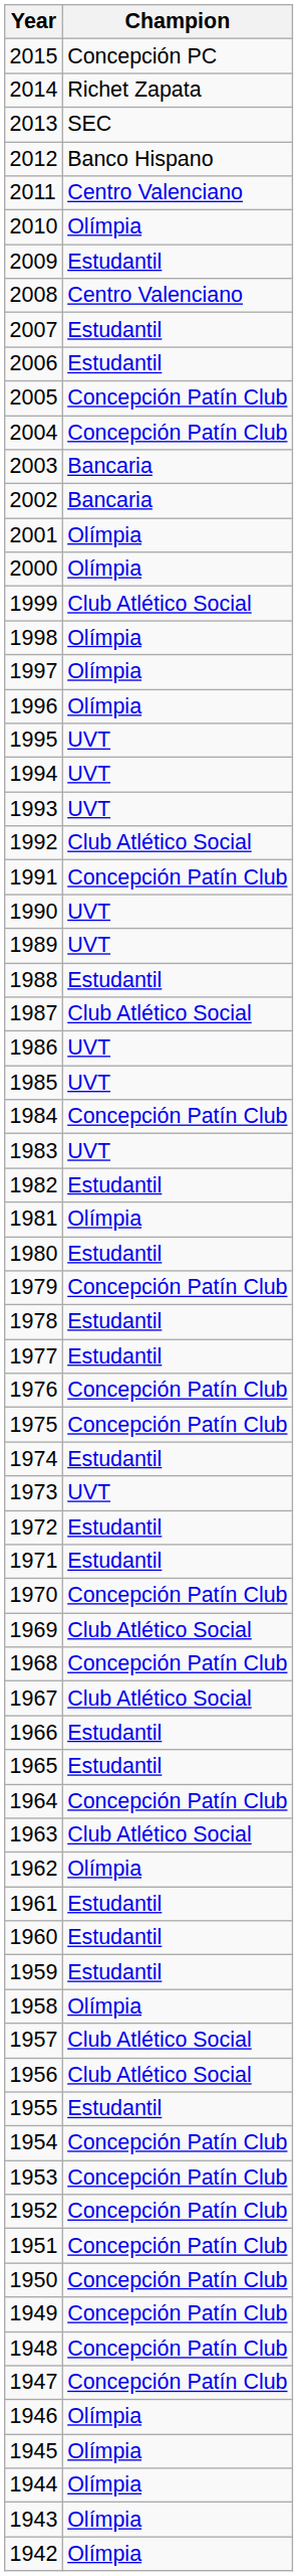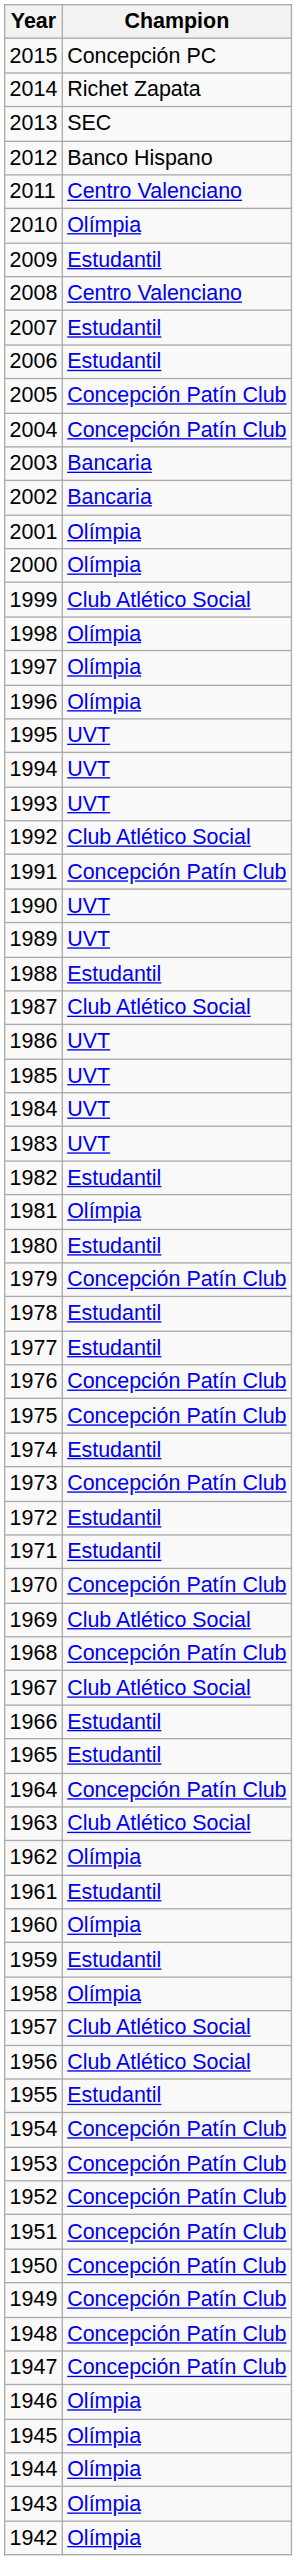 <table class="wikitable">
 <tr>
 <th>Year</th>
 <th>Champion</th>
 </tr>
 <tr>
 <td>2015</td>
 <td>Concepción PC</td>
 </tr>
 <tr>
 <td>2014</td>
 <td>Richet Zapata</td>
 </tr>
 <tr>
 <td>2013</td>
 <td>SEC</td>
 </tr>
 <tr>
 <td>2012</td>
 <td>Banco Hispano</td>
 </tr>
 <tr>
 <td>2011</td>
 <td><a href='#'>Centro Valenciano</a></td>
 </tr>
 <tr>
 <td>2010</td>
 <td><a href='#'>Olímpia</a></td>
 </tr>
 <tr>
 <td>2009</td>
 <td><a href='#'>Estudantil</a></td>
 </tr>
 <tr>
 <td>2008</td>
 <td><a href='#'>Centro Valenciano</a></td>
 </tr>
 <tr>
 <td>2007</td>
 <td><a href='#'>Estudantil</a></td>
 </tr>
 <tr>
 <td>2006</td>
 <td><a href='#'>Estudantil</a></td>
 </tr>
 <tr>
 <td>2005</td>
 <td><a href='#'>Concepción Patín Club</a></td>
 </tr>
 <tr>
 <td>2004</td>
 <td><a href='#'>Concepción Patín Club</a></td>
 </tr>
 <tr>
 <td>2003</td>
 <td><a href='#'>Bancaria</a></td>
 </tr>
 <tr>
 <td>2002</td>
 <td><a href='#'>Bancaria</a></td>
 </tr>
 <tr>
 <td>2001</td>
 <td><a href='#'>Olímpia</a></td>
 </tr>
 <tr>
 <td>2000</td>
 <td><a href='#'>Olímpia</a></td>
 </tr>
 <tr>
 <td>1999</td>
 <td><a href='#'>Club Atlético Social</a></td>
 </tr>
 <tr>
 <td>1998</td>
 <td><a href='#'>Olímpia</a></td>
 </tr>
 <tr>
 <td>1997</td>
 <td><a href='#'>Olímpia</a></td>
 </tr>
 <tr>
 <td>1996</td>
 <td><a href='#'>Olímpia</a></td>
 </tr>
 <tr>
 <td>1995</td>
 <td><a href='#'>UVT</a></td>
 </tr>
 <tr>
 <td>1994</td>
 <td><a href='#'>UVT</a></td>
 </tr>
 <tr>
 <td>1993</td>
 <td><a href='#'>UVT</a></td>
 </tr>
 <tr>
 <td>1992</td>
 <td><a href='#'>Club Atlético Social</a></td>
 </tr>
 <tr>
 <td>1991</td>
 <td><a href='#'>Concepción Patín Club</a></td>
 </tr>
 <tr>
 <td>1990</td>
 <td><a href='#'>UVT</a></td>
 </tr>
 <tr>
 <td>1989</td>
 <td><a href='#'>UVT</a></td>
 </tr>
 <tr>
 <td>1988</td>
 <td><a href='#'>Estudantil</a></td>
 </tr>
 <tr>
 <td>1987</td>
 <td><a href='#'>Club Atlético Social</a></td>
 </tr>
 <tr>
 <td>1986</td>
 <td><a href='#'>UVT</a></td>
 </tr>
 <tr>
 <td>1985</td>
 <td><a href='#'>UVT</a></td>
 </tr>
 <tr>
 <td>1984</td>
-<td><a href='#'>Concepción Patín Club</a></td>
+<td><a href='#'>UVT</a></td>
 </tr>
 <tr>
 <td>1983</td>
 <td><a href='#'>UVT</a></td>
 </tr>
 <tr>
 <td>1982</td>
 <td><a href='#'>Estudantil</a></td>
 </tr>
 <tr>
 <td>1981</td>
 <td><a href='#'>Olímpia</a></td>
 </tr>
 <tr>
 <td>1980</td>
 <td><a href='#'>Estudantil</a></td>
 </tr>
 <tr>
 <td>1979</td>
 <td><a href='#'>Concepción Patín Club</a></td>
 </tr>
 <tr>
 <td>1978</td>
 <td><a href='#'>Estudantil</a></td>
 </tr>
 <tr>
 <td>1977</td>
 <td><a href='#'>Estudantil</a></td>
 </tr>
 <tr>
 <td>1976</td>
 <td><a href='#'>Concepción Patín Club</a></td>
 </tr>
 <tr>
 <td>1975</td>
 <td><a href='#'>Concepción Patín Club</a></td>
 </tr>
 <tr>
 <td>1974</td>
 <td><a href='#'>Estudantil</a></td>
 </tr>
 <tr>
 <td>1973</td>
-<td><a href='#'>UVT</a></td>
+<td><a href='#'>Concepción Patín Club</a></td>
 </tr>
 <tr>
 <td>1972</td>
 <td><a href='#'>Estudantil</a></td>
 </tr>
 <tr>
 <td>1971</td>
 <td><a href='#'>Estudantil</a></td>
 </tr>
 <tr>
 <td>1970</td>
 <td><a href='#'>Concepción Patín Club</a></td>
 </tr>
 <tr>
 <td>1969</td>
 <td><a href='#'>Club Atlético Social</a></td>
 </tr>
 <tr>
 <td>1968</td>
 <td><a href='#'>Concepción Patín Club</a></td>
 </tr>
 <tr>
 <td>1967</td>
 <td><a href='#'>Club Atlético Social</a></td>
 </tr>
 <tr>
 <td>1966</td>
 <td><a href='#'>Estudantil</a></td>
 </tr>
 <tr>
 <td>1965</td>
 <td><a href='#'>Estudantil</a></td>
 </tr>
 <tr>
 <td>1964</td>
 <td><a href='#'>Concepción Patín Club</a></td>
 </tr>
 <tr>
 <td>1963</td>
 <td><a href='#'>Club Atlético Social</a></td>
 </tr>
 <tr>
 <td>1962</td>
 <td><a href='#'>Olímpia</a></td>
 </tr>
 <tr>
 <td>1961</td>
 <td><a href='#'>Estudantil</a></td>
 </tr>
 <tr>
 <td>1960</td>
-<td><a href='#'>Estudantil</a></td>
+<td><a href='#'>Olímpia</a></td>
 </tr>
 <tr>
 <td>1959</td>
 <td><a href='#'>Estudantil</a></td>
 </tr>
 <tr>
 <td>1958</td>
 <td><a href='#'>Olímpia</a></td>
 </tr>
 <tr>
 <td>1957</td>
 <td><a href='#'>Club Atlético Social</a></td>
 </tr>
 <tr>
 <td>1956</td>
 <td><a href='#'>Club Atlético Social</a></td>
 </tr>
 <tr>
 <td>1955</td>
 <td><a href='#'>Estudantil</a></td>
 </tr>
 <tr>
 <td>1954</td>
 <td><a href='#'>Concepción Patín Club</a></td>
 </tr>
 <tr>
 <td>1953</td>
 <td><a href='#'>Concepción Patín Club</a></td>
 </tr>
 <tr>
 <td>1952</td>
 <td><a href='#'>Concepción Patín Club</a></td>
 </tr>
 <tr>
 <td>1951</td>
 <td><a href='#'>Concepción Patín Club</a></td>
 </tr>
 <tr>
 <td>1950</td>
 <td><a href='#'>Concepción Patín Club</a></td>
 </tr>
 <tr>
 <td>1949</td>
 <td><a href='#'>Concepción Patín Club</a></td>
 </tr>
 <tr>
 <td>1948</td>
 <td><a href='#'>Concepción Patín Club</a></td>
 </tr>
 <tr>
 <td>1947</td>
 <td><a href='#'>Concepción Patín Club</a></td>
 </tr>
 <tr>
 <td>1946</td>
 <td><a href='#'>Olímpia</a></td>
 </tr>
 <tr>
 <td>1945</td>
 <td><a href='#'>Olímpia</a></td>
 </tr>
 <tr>
 <td>1944</td>
 <td><a href='#'>Olímpia</a></td>
 </tr>
 <tr>
 <td>1943</td>
 <td><a href='#'>Olímpia</a></td>
 </tr>
 <tr>
 <td>1942</td>
 <td><a href='#'>Olímpia</a></td>
 </tr>
 </table>
